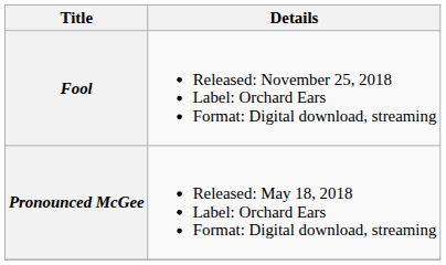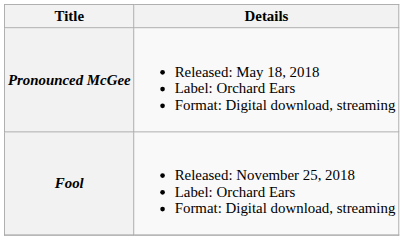 <table class="wikitable plainrowheaders">
 <tr>
 <th scope="col">Title</th>
 <th scope="col">Details</th>
 </tr>
 <tr>
+<th scope="row"><em>Pronounced McGee</em></th>
+<td><br><ul><li>Released: May 18, 2018</li><li>Label: Orchard Ears</li><li>Format: Digital download, streaming</li></ul></td>
+</tr>
+<tr>
 <th scope="row"><em>Fool</em></th>
 <td><br><ul><li>Released: November 25, 2018</li><li>Label: Orchard Ears</li><li>Format: Digital download, streaming</li></ul></td>
 </tr>
 <tr>
-<th scope="row"><em>Pronounced McGee</em></th>
-<td><br><ul><li>Released: May 18, 2018</li><li>Label: Orchard Ears</li><li>Format: Digital download, streaming</li></ul></td>
-</tr>
-<tr>
 </tr>
 </table>
